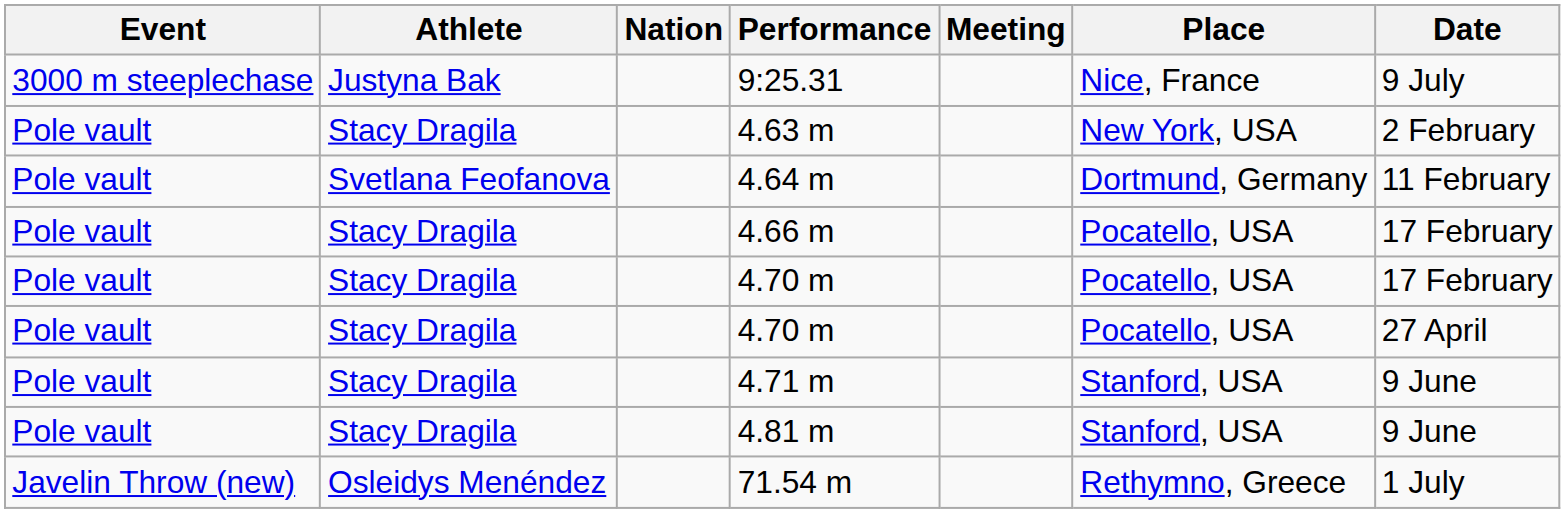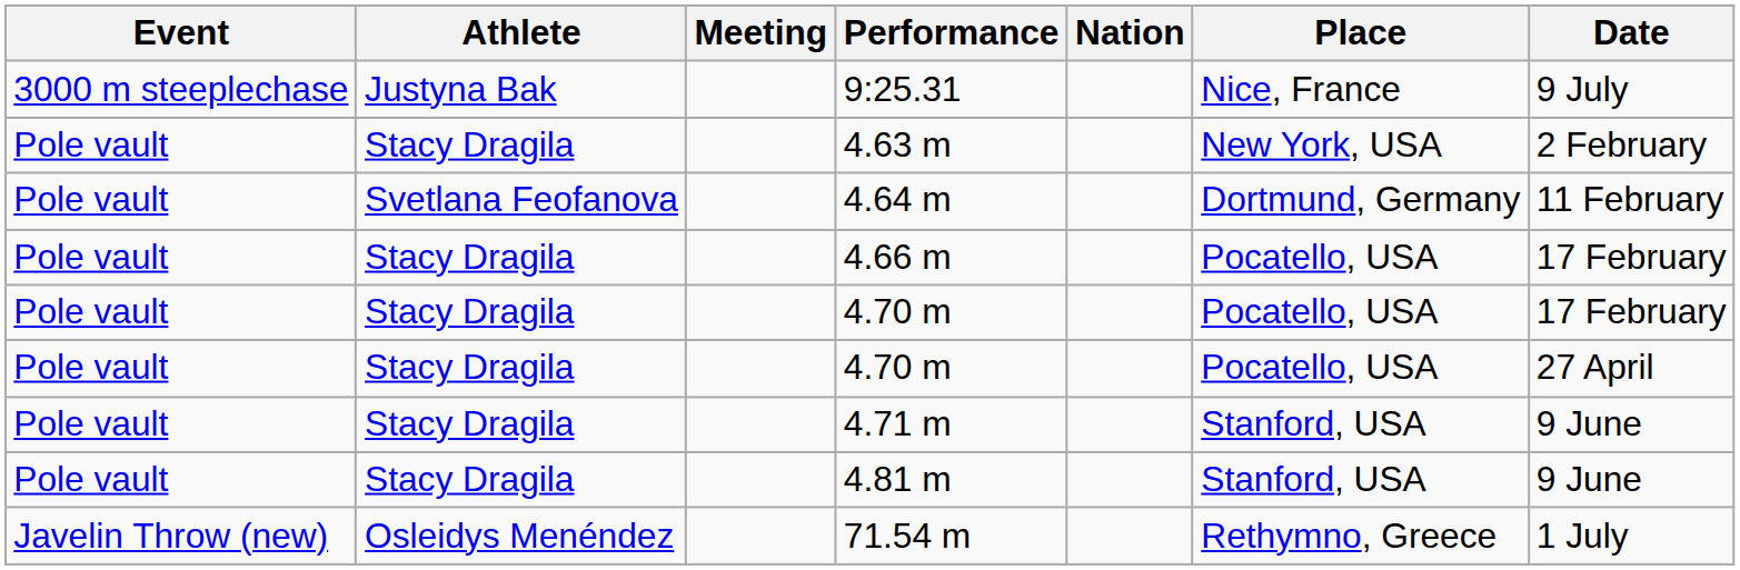 <table class="wikitable" border="1">
 <tr>
 <th>Event</th>
 <th>Athlete</th>
+<th>Meeting</th>
+<th>Performance</th>
 <th>Nation</th>
-<th>Performance</th>
-<th>Meeting</th>
 <th>Place</th>
 <th>Date</th>
 </tr>
 <tr>
 <td><a href='#'>3000 m steeplechase</a></td>
 <td><a href='#'>Justyna Bak</a></td>
 <td></td>
 <td>9:25.31</td>
 <td></td>
 <td> <a href='#'>Nice</a>, France</td>
 <td>9 July</td>
 </tr>
 <tr>
 <td><a href='#'>Pole vault</a></td>
 <td><a href='#'>Stacy Dragila</a></td>
 <td></td>
 <td>4.63 m</td>
 <td></td>
 <td> <a href='#'>New York</a>, USA</td>
 <td>2 February</td>
 </tr>
 <tr>
 <td><a href='#'>Pole vault</a></td>
 <td><a href='#'>Svetlana Feofanova</a></td>
 <td></td>
 <td>4.64 m</td>
 <td></td>
 <td> <a href='#'>Dortmund</a>, Germany</td>
 <td>11 February</td>
 </tr>
 <tr>
 <td><a href='#'>Pole vault</a></td>
 <td><a href='#'>Stacy Dragila</a></td>
 <td></td>
 <td>4.66 m</td>
 <td></td>
 <td> <a href='#'>Pocatello</a>, USA</td>
 <td>17 February</td>
 </tr>
 <tr>
 <td><a href='#'>Pole vault</a></td>
 <td><a href='#'>Stacy Dragila</a></td>
 <td></td>
 <td>4.70 m</td>
 <td></td>
 <td> <a href='#'>Pocatello</a>, USA</td>
 <td>17 February</td>
 </tr>
 <tr>
 <td><a href='#'>Pole vault</a></td>
 <td><a href='#'>Stacy Dragila</a></td>
 <td></td>
 <td>4.70 m</td>
 <td></td>
 <td> <a href='#'>Pocatello</a>, USA</td>
 <td>27 April</td>
 </tr>
 <tr>
 <td><a href='#'>Pole vault</a></td>
 <td><a href='#'>Stacy Dragila</a></td>
 <td></td>
 <td>4.71 m</td>
 <td></td>
 <td> <a href='#'>Stanford</a>, USA</td>
 <td>9 June</td>
 </tr>
 <tr>
 <td><a href='#'>Pole vault</a></td>
 <td><a href='#'>Stacy Dragila</a></td>
 <td></td>
 <td>4.81 m</td>
 <td></td>
 <td> <a href='#'>Stanford</a>, USA</td>
 <td>9 June</td>
 </tr>
 <tr>
 <td><a href='#'>Javelin Throw (new)</a></td>
 <td><a href='#'>Osleidys Menéndez</a></td>
 <td></td>
 <td>71.54 m</td>
 <td></td>
 <td> <a href='#'>Rethymno</a>, Greece</td>
 <td>1 July</td>
 </tr>
 </table>
